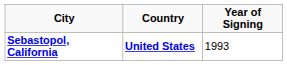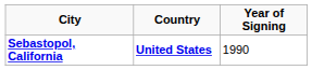 <table border="1" cellpadding="2" style="margin: 0 0 1em 1em; background: #ffffff; border: 1px #aaaaaa solid; border-collapse: collapse; font-size: 90%;">
 <tr>
 <th width="150" bgcolor=#f9f9f9>City</th>
 <th width="100" bgcolor=#f9f9f9>Country</th>
 <th width="100" bgcolor=#f9f9f9>Year of Signing</th>
 </tr>
 <tr>
 <td><strong><a href='#'>Sebastopol, California</a></strong></td>
 <td><strong><a href='#'>United States</a></strong></td>
-<td>1993</td>
+<td>1990</td>
 </tr>
 </table>
